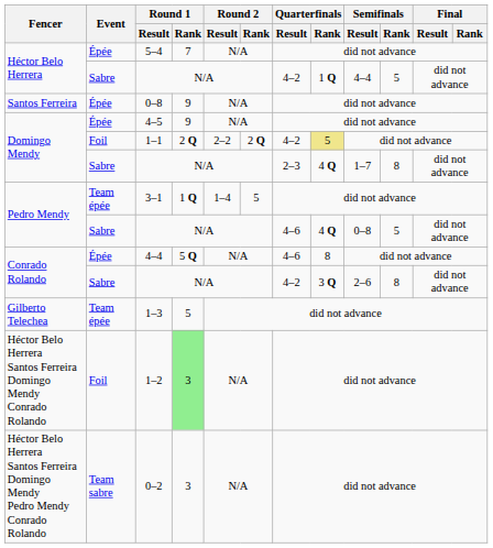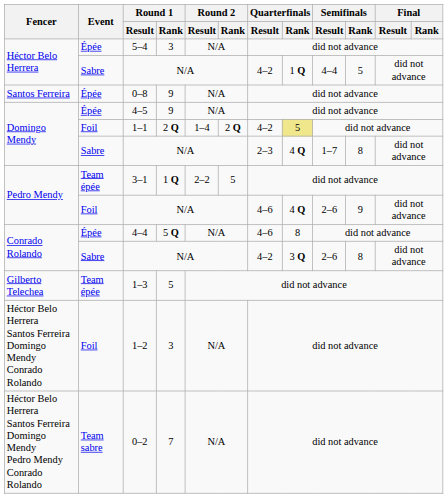 <table class=wikitable style="font-size:90%">
 <tr>
 <th rowspan=2>Fencer</th>
 <th rowspan=2>Event</th>
 <th colspan=2>Round 1</th>
 <th colspan=2>Round 2</th>
 <th colspan=2>Quarterfinals</th>
 <th colspan=2>Semifinals</th>
 <th colspan=2>Final</th>
 </tr>
 <tr>
 <th>Result</th>
 <th>Rank</th>
 <th>Result</th>
 <th>Rank</th>
 <th>Result</th>
 <th>Rank</th>
 <th>Result</th>
 <th>Rank</th>
 <th>Result</th>
 <th>Rank</th>
 </tr>
 <tr>
 <td rowspan=2><a href='#'>Héctor Belo Herrera</a></td>
 <td><a href='#'>Épée</a></td>
 <td align=center>5–4</td>
-<td align=center>7</td>
+<td align=center>3</td>
 <td align=center colspan=2>N/A</td>
 <td align=center colspan=6>did not advance</td>
 </tr>
 <tr>
 <td><a href='#'>Sabre</a></td>
 <td align=center colspan=4>N/A</td>
 <td align=center>4–2</td>
 <td align=center>1 <strong>Q</strong></td>
 <td align=center>4–4</td>
 <td align=center>5</td>
 <td align=center colspan=2>did not advance</td>
 </tr>
 <tr>
 <td><a href='#'>Santos Ferreira</a></td>
 <td><a href='#'>Épée</a></td>
 <td align=center>0–8</td>
 <td align=center>9</td>
 <td align=center colspan=2>N/A</td>
 <td align=center colspan=6>did not advance</td>
 </tr>
 <tr>
 <td rowspan=3><a href='#'>Domingo Mendy</a></td>
 <td><a href='#'>Épée</a></td>
 <td align=center>4–5</td>
 <td align=center>9</td>
 <td align=center colspan=2>N/A</td>
 <td align=center colspan=6>did not advance</td>
 </tr>
 <tr>
 <td><a href='#'>Foil</a></td>
 <td align=center>1–1</td>
 <td align=center>2 <strong>Q</strong></td>
-<td align=center>2–2</td>
+<td align=center>1–4</td>
 <td align=center>2 <strong>Q</strong></td>
 <td align=center>4–2</td>
 <td align=center style="background: khaki;">5</td>
 <td align=center colspan=4>did not advance</td>
 </tr>
 <tr>
 <td><a href='#'>Sabre</a></td>
 <td align=center colspan=4>N/A</td>
 <td align=center>2–3</td>
 <td align=center>4 <strong>Q</strong></td>
 <td align=center>1–7</td>
 <td align=center>8</td>
 <td align=center colspan=2>did not advance</td>
 </tr>
 <tr>
 <td rowspan=2><a href='#'>Pedro Mendy</a></td>
 <td><a href='#'>Team épée</a></td>
 <td align=center>3–1</td>
 <td align=center>1 <strong>Q</strong></td>
-<td align=center>1–4</td>
+<td align=center>2–2</td>
 <td align=center>5</td>
 <td align=center colspan=6>did not advance</td>
 </tr>
 <tr>
-<td><a href='#'>Sabre</a></td>
+<td><a href='#'>Foil</a></td>
 <td align=center colspan=4>N/A</td>
 <td align=center>4–6</td>
 <td align=center>4 <strong>Q</strong></td>
-<td align=center>0–8</td>
-<td align=center>5</td>
+<td align=center>2–6</td>
+<td align=center>9</td>
 <td align=center colspan=2>did not advance</td>
 </tr>
 <tr>
 <td rowspan=2><a href='#'>Conrado Rolando</a></td>
 <td><a href='#'>Épée</a></td>
 <td align=center>4–4</td>
 <td align=center>5 <strong>Q</strong></td>
 <td align=center colspan=2>N/A</td>
 <td align=center>4–6</td>
 <td align=center>8</td>
 <td align=center colspan=4>did not advance</td>
 </tr>
 <tr>
 <td><a href='#'>Sabre</a></td>
 <td align=center colspan=4>N/A</td>
 <td align=center>4–2</td>
 <td align=center>3 <strong>Q</strong></td>
 <td align=center>2–6</td>
 <td align=center>8</td>
 <td align=center colspan=2>did not advance</td>
 </tr>
 <tr>
 <td><a href='#'>Gilberto Telechea</a></td>
 <td><a href='#'>Team épée</a></td>
 <td align=center>1–3</td>
 <td align=center>5</td>
 <td align=center colspan=8>did not advance</td>
 </tr>
 <tr>
 <td>Héctor Belo Herrera <br> Santos Ferreira <br> Domingo Mendy <br> Conrado Rolando</td>
 <td><a href='#'>Foil</a></td>
 <td align=center>1–2</td>
-<td align=center style="background: lightgreen;">3</td>
+<td align=center>3</td>
 <td align=center colspan=2>N/A</td>
 <td align=center colspan=6>did not advance</td>
 </tr>
 <tr>
 <td>Héctor Belo Herrera <br> Santos Ferreira <br> Domingo Mendy <br> Pedro Mendy <br> Conrado Rolando</td>
 <td><a href='#'>Team sabre</a></td>
 <td align=center>0–2</td>
-<td align=center>3</td>
+<td align=center>7</td>
 <td align=center colspan=2>N/A</td>
 <td align=center colspan=6>did not advance</td>
 </tr>
 </table>
